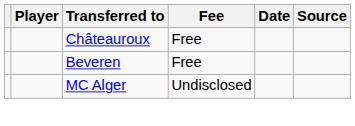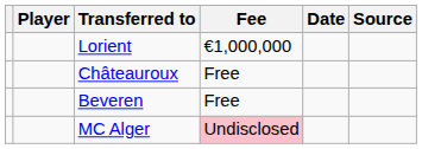 <table class="wikitable plainrowheaders sortable">
 <tr>
 <th></th>
 <th scope="col">Player</th>
 <th>Transferred to</th>
 <th style="width: 65px;">Fee</th>
 <th scope="col">Date</th>
 <th scope="col">Source</th>
+</tr>
+<tr>
+<td align=center></td>
+<td></td>
+<td> <a href='#'>Lorient</a></td>
+<td>€1,000,000</td>
+<td></td>
+<td></td>
 </tr>
 <tr>
 <td align=center></td>
 <td></td>
 <td> <a href='#'>Châteauroux</a></td>
 <td>Free</td>
 <td></td>
 <td></td>
 </tr>
 <tr>
 <td align=center></td>
 <td></td>
 <td> <a href='#'>Beveren</a></td>
 <td>Free</td>
 <td></td>
 <td></td>
 </tr>
 <tr>
 <td align=center></td>
 <td></td>
 <td> <a href='#'>MC Alger</a></td>
-<td>Undisclosed</td>
+<td style="background: pink;">Undisclosed</td>
 <td></td>
 <td></td>
 </tr>
 </table>
